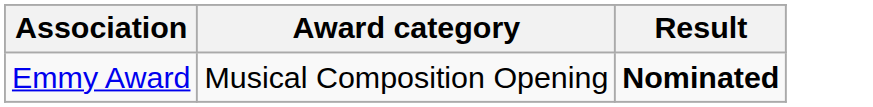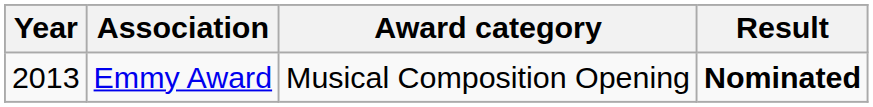 <table class="wikitable">
 <tr>
+<th>Year</th>
 <th>Association</th>
 <th>Award category</th>
 <th>Result</th>
 </tr>
 <tr>
+<td>2013</td>
 <td><a href='#'>Emmy Award</a></td>
 <td>Musical Composition Opening</td>
 <td><strong>Nominated</strong></td>
 </tr>
 </table>
